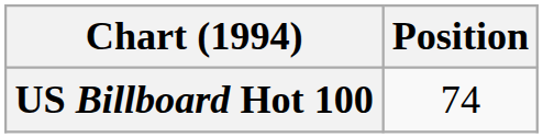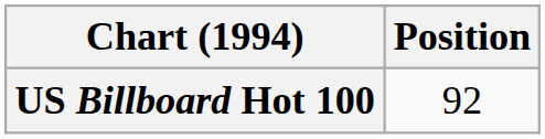 <table class="wikitable plainrowheaders" style="text-align:center">
 <tr>
 <th>Chart (1994)</th>
 <th>Position</th>
 </tr>
 <tr>
 <th scope="row">US <em>Billboard</em> Hot 100</th>
-<td>74</td>
+<td>92</td>
 </tr>
 </table>
